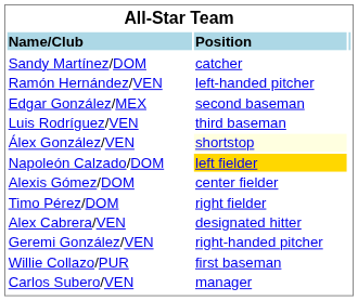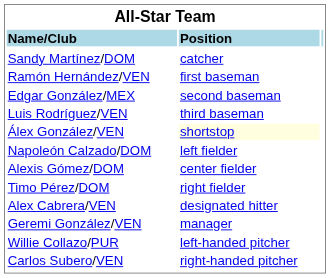 <table cellpadding="1" width="350px" style="font-size: 90%; border: 1px solid gray;">
 <tr align="center" style="font-size: larger;">
 <td colspan=6><strong>All-Star Team</strong></td>
 </tr>
 <tr style="background:lightblue;">
 <td><strong>Name/Club</strong></td>
 <td><strong>Position</strong></td>
 <td></td>
 </tr>
 <tr align="center" style="vertical-align: middle;" style="background:lightblue;">
 </tr>
 <tr>
 <td><a href='#'>Sandy Martínez</a>/<a href='#'>DOM</a></td>
 <td><a href='#'>catcher</a></td>
 </tr>
 <tr>
 <td><a href='#'>Ramón Hernández</a>/<a href='#'>VEN</a></td>
-<td><a href='#'>left-handed pitcher</a></td>
+<td><a href='#'>first baseman</a></td>
 </tr>
 <tr>
 <td><a href='#'>Edgar González</a>/<a href='#'>MEX</a></td>
 <td><a href='#'>second baseman</a></td>
 </tr>
 <tr>
 <td><a href='#'>Luis Rodríguez</a>/<a href='#'>VEN</a></td>
 <td><a href='#'>third baseman</a></td>
 </tr>
 <tr>
 <td><a href='#'>Álex González</a>/<a href='#'>VEN</a></td>
 <td style="background: lightyellow;"><a href='#'>shortstop</a></td>
 </tr>
 <tr>
 <td><a href='#'>Napoleón Calzado</a>/<a href='#'>DOM</a></td>
-<td style="background: gold;"><a href='#'>left fielder</a></td>
+<td><a href='#'>left fielder</a></td>
 </tr>
 <tr>
 <td><a href='#'>Alexis Gómez</a>/<a href='#'>DOM</a></td>
 <td><a href='#'>center fielder</a></td>
 </tr>
 <tr>
 <td><a href='#'>Timo Pérez</a>/<a href='#'>DOM</a></td>
 <td><a href='#'>right fielder</a></td>
 </tr>
 <tr>
 <td><a href='#'>Alex Cabrera</a>/<a href='#'>VEN</a></td>
 <td><a href='#'>designated hitter</a></td>
 </tr>
 <tr>
 <td><a href='#'>Geremi González</a>/<a href='#'>VEN</a></td>
-<td><a href='#'>right-handed pitcher</a></td>
+<td><a href='#'>manager</a></td>
 </tr>
 <tr>
 <td><a href='#'>Willie Collazo</a>/<a href='#'>PUR</a></td>
-<td><a href='#'>first baseman</a></td>
+<td><a href='#'>left-handed pitcher</a></td>
 </tr>
 <tr>
 <td><a href='#'>Carlos Subero</a>/<a href='#'>VEN</a></td>
-<td><a href='#'>manager</a></td>
+<td><a href='#'>right-handed pitcher</a></td>
 </tr>
 <tr>
 </tr>
 </table>
